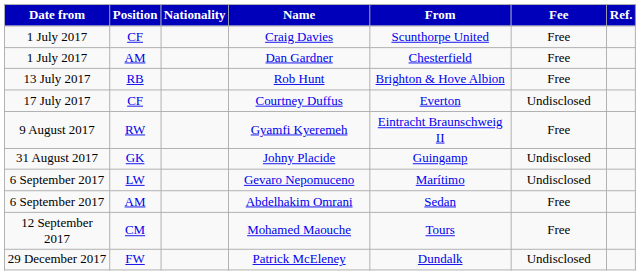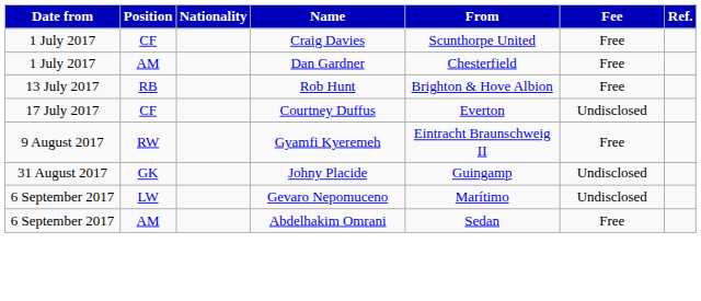 <table class="wikitable"  style="text-align:center; font-size:90%; ">
 <tr>
 <th style="background:#0000BB; color:white; width:110px;">Date from</th>
 <th style="background:#0000BB; color:white; width:50px;">Position</th>
 <th style="background:#0000BB; color:white; width:50px;">Nationality</th>
 <th style="background:#0000BB; color:white; width:150px;">Name</th>
 <th style="background:#0000BB; color:white; width:150px;">From</th>
 <th style="background:#0000BB; color:white; width:100px;">Fee</th>
 <th style="background:#0000BB; color:white; width:25px;">Ref.</th>
 </tr>
 <tr>
 <td>1 July 2017</td>
 <td><a href='#'>CF</a></td>
 <td></td>
 <td><a href='#'>Craig Davies</a></td>
 <td><a href='#'>Scunthorpe United</a></td>
 <td>Free</td>
 <td></td>
 </tr>
 <tr>
 <td>1 July 2017</td>
 <td><a href='#'>AM</a></td>
 <td></td>
 <td><a href='#'>Dan Gardner</a></td>
 <td><a href='#'>Chesterfield</a></td>
 <td>Free</td>
 <td></td>
 </tr>
 <tr>
 <td>13 July 2017</td>
 <td><a href='#'>RB</a></td>
 <td></td>
 <td><a href='#'>Rob Hunt</a></td>
 <td><a href='#'>Brighton & Hove Albion</a></td>
 <td>Free</td>
 <td></td>
 </tr>
 <tr>
 <td>17 July 2017</td>
 <td><a href='#'>CF</a></td>
 <td></td>
 <td><a href='#'>Courtney Duffus</a></td>
 <td><a href='#'>Everton</a></td>
 <td>Undisclosed</td>
 <td></td>
 </tr>
 <tr>
 <td>9 August 2017</td>
 <td><a href='#'>RW</a></td>
 <td></td>
 <td><a href='#'>Gyamfi Kyeremeh</a></td>
 <td><a href='#'>Eintracht Braunschweig II</a></td>
 <td>Free</td>
 <td></td>
 </tr>
 <tr>
 <td>31 August 2017</td>
 <td><a href='#'>GK</a></td>
 <td></td>
 <td><a href='#'>Johny Placide</a></td>
 <td><a href='#'>Guingamp</a></td>
 <td>Undisclosed</td>
 <td></td>
 </tr>
 <tr>
 <td>6 September 2017</td>
 <td><a href='#'>LW</a></td>
 <td></td>
 <td><a href='#'>Gevaro Nepomuceno</a></td>
 <td><a href='#'>Marítimo</a></td>
 <td>Undisclosed</td>
 <td></td>
 </tr>
 <tr>
 <td>6 September 2017</td>
 <td><a href='#'>AM</a></td>
 <td></td>
 <td><a href='#'>Abdelhakim Omrani</a></td>
 <td><a href='#'>Sedan</a></td>
 <td>Free</td>
 <td></td>
 </tr>
-<tr>
-<td>12 September 2017</td>
-<td><a href='#'>CM</a></td>
-<td></td>
-<td><a href='#'>Mohamed Maouche</a></td>
-<td><a href='#'>Tours</a></td>
-<td>Free</td>
-<td></td>
-</tr>
-<tr>
-<td>29 December 2017</td>
-<td><a href='#'>FW</a></td>
-<td></td>
-<td><a href='#'>Patrick McEleney</a></td>
-<td><a href='#'>Dundalk</a></td>
-<td>Undisclosed</td>
-<td></td>
-</tr>
 </table>
